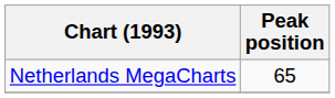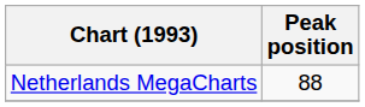 <table class="wikitable sortable" style="text-align:center;">
 <tr>
 <th>Chart (1993)</th>
 <th>Peak<br>position</th>
 </tr>
 <tr>
 <td align="left"><a href='#'>Netherlands MegaCharts</a></td>
-<td>65</td>
+<td>88</td>
 </tr>
 <tr>
 </tr>
 </table>
